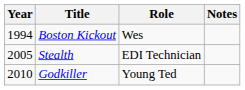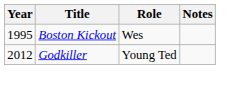 <table class="wikitable sortable">
 <tr>
 <th>Year</th>
 <th>Title</th>
 <th>Role</th>
 <th class="unsortable">Notes</th>
 </tr>
 <tr>
-<td>1994</td>
+<td>1995</td>
 <td><em><a href='#'>Boston Kickout</a></em></td>
 <td>Wes</td>
 <td></td>
 </tr>
 <tr>
-<td>2005</td>
-<td><em><a href='#'>Stealth</a></em></td>
-<td>EDI Technician</td>
-<td></td>
-</tr>
-<tr>
-<td>2010</td>
+<td>2012</td>
 <td><em><a href='#'>Godkiller</a></em></td>
 <td>Young Ted</td>
 <td></td>
 </tr>
 </table>
